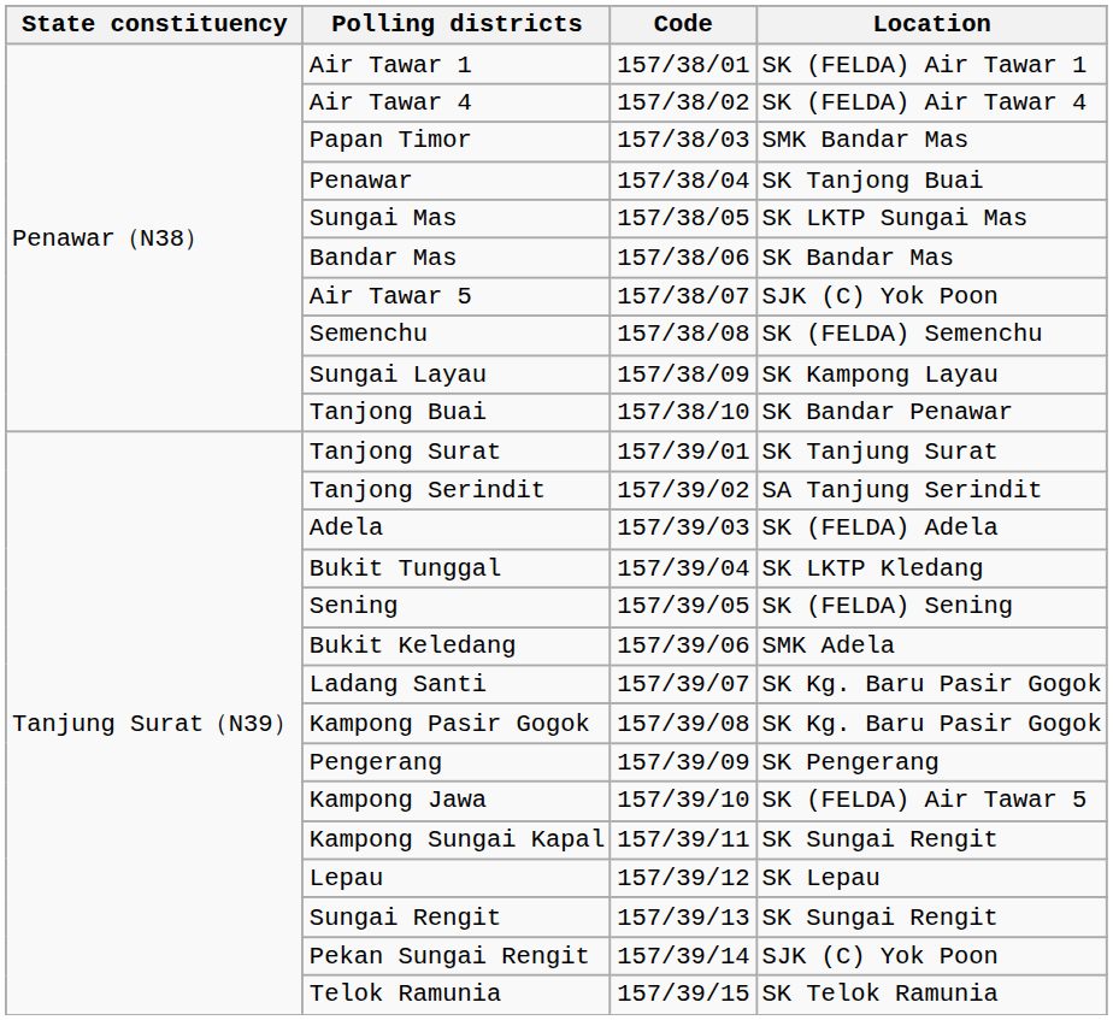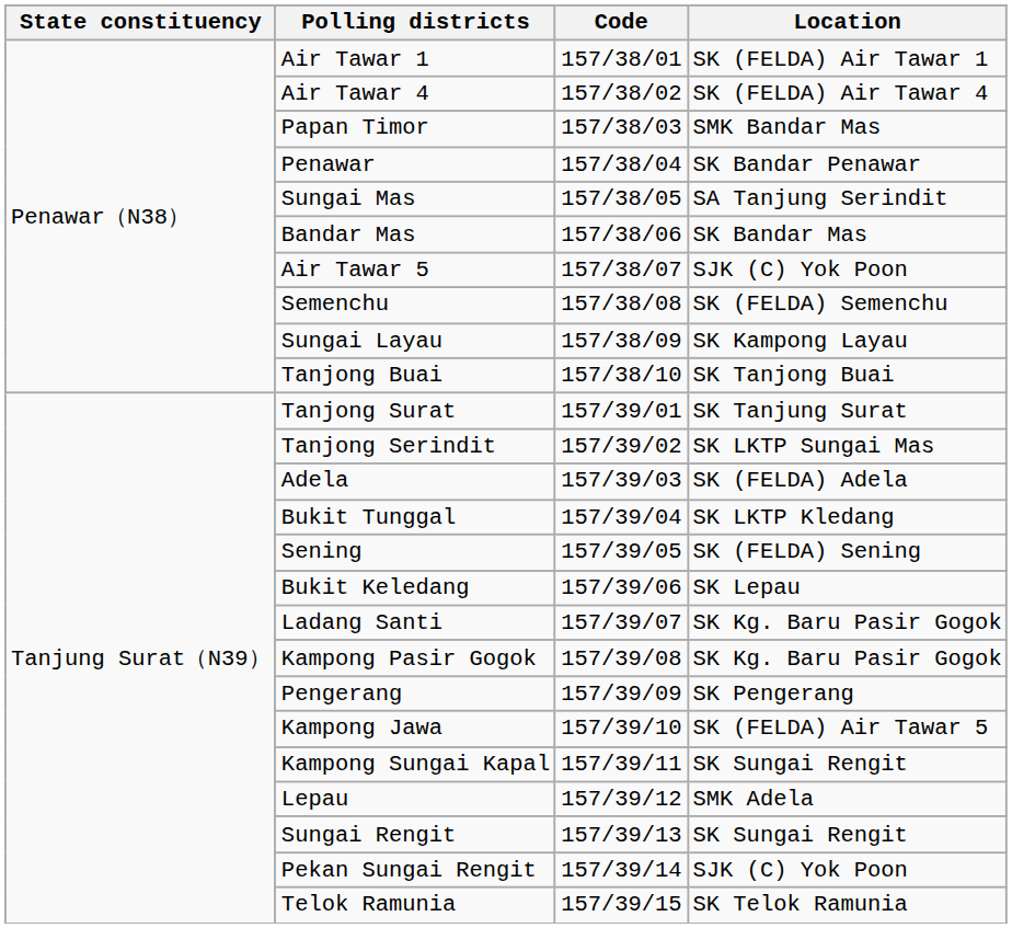 <table class="wikitable sortable mw-collapsible" style="white-space:nowrap;font-size:85%">
 <tr>
 <th>State constituency</th>
 <th>Polling districts</th>
 <th>Code</th>
 <th>Location</th>
 </tr>
 <tr>
 <td rowspan="10">Penawar（N38）</td>
 <td>Air Tawar 1</td>
 <td>157/38/01</td>
 <td>SK (FELDA) Air Tawar 1</td>
 </tr>
 <tr>
 <td>Air Tawar 4</td>
 <td>157/38/02</td>
 <td>SK (FELDA) Air Tawar 4</td>
 </tr>
 <tr>
 <td>Papan Timor</td>
 <td>157/38/03</td>
 <td>SMK Bandar Mas</td>
 </tr>
 <tr>
 <td>Penawar</td>
 <td>157/38/04</td>
-<td>SK Tanjong Buai</td>
+<td>SK Bandar Penawar</td>
 </tr>
 <tr>
 <td>Sungai Mas</td>
 <td>157/38/05</td>
-<td>SK LKTP Sungai Mas</td>
+<td>SA Tanjung Serindit</td>
 </tr>
 <tr>
 <td>Bandar Mas</td>
 <td>157/38/06</td>
 <td>SK Bandar Mas</td>
 </tr>
 <tr>
 <td>Air Tawar 5</td>
 <td>157/38/07</td>
 <td>SJK (C) Yok Poon</td>
 </tr>
 <tr>
 <td>Semenchu</td>
 <td>157/38/08</td>
 <td>SK (FELDA) Semenchu</td>
 </tr>
 <tr>
 <td>Sungai Layau</td>
 <td>157/38/09</td>
 <td>SK Kampong Layau</td>
 </tr>
 <tr>
 <td>Tanjong Buai</td>
 <td>157/38/10</td>
-<td>SK Bandar Penawar</td>
+<td>SK Tanjong Buai</td>
 </tr>
 <tr>
 <td rowspan="15">Tanjung Surat（N39）</td>
 <td>Tanjong Surat</td>
 <td>157/39/01</td>
 <td>SK Tanjung Surat</td>
 </tr>
 <tr>
 <td>Tanjong Serindit</td>
 <td>157/39/02</td>
-<td>SA Tanjung Serindit</td>
+<td>SK LKTP Sungai Mas</td>
 </tr>
 <tr>
 <td>Adela</td>
 <td>157/39/03</td>
 <td>SK (FELDA) Adela</td>
 </tr>
 <tr>
 <td>Bukit Tunggal</td>
 <td>157/39/04</td>
 <td>SK LKTP Kledang</td>
 </tr>
 <tr>
 <td>Sening</td>
 <td>157/39/05</td>
 <td>SK (FELDA) Sening</td>
 </tr>
 <tr>
 <td>Bukit Keledang</td>
 <td>157/39/06</td>
-<td>SMK Adela</td>
+<td>SK Lepau</td>
 </tr>
 <tr>
 <td>Ladang Santi</td>
 <td>157/39/07</td>
 <td>SK Kg. Baru Pasir Gogok</td>
 </tr>
 <tr>
 <td>Kampong Pasir Gogok</td>
 <td>157/39/08</td>
 <td>SK Kg. Baru Pasir Gogok</td>
 </tr>
 <tr>
 <td>Pengerang</td>
 <td>157/39/09</td>
 <td>SK Pengerang</td>
 </tr>
 <tr>
 <td>Kampong Jawa</td>
 <td>157/39/10</td>
 <td>SK (FELDA) Air Tawar 5</td>
 </tr>
 <tr>
 <td>Kampong Sungai Kapal</td>
 <td>157/39/11</td>
 <td>SK Sungai Rengit</td>
 </tr>
 <tr>
 <td>Lepau</td>
 <td>157/39/12</td>
-<td>SK Lepau</td>
+<td>SMK Adela</td>
 </tr>
 <tr>
 <td>Sungai Rengit</td>
 <td>157/39/13</td>
 <td>SK Sungai Rengit</td>
 </tr>
 <tr>
 <td>Pekan Sungai Rengit</td>
 <td>157/39/14</td>
 <td>SJK (C) Yok Poon</td>
 </tr>
 <tr>
 <td>Telok Ramunia</td>
 <td>157/39/15</td>
 <td>SK Telok Ramunia</td>
 </tr>
 </table>
